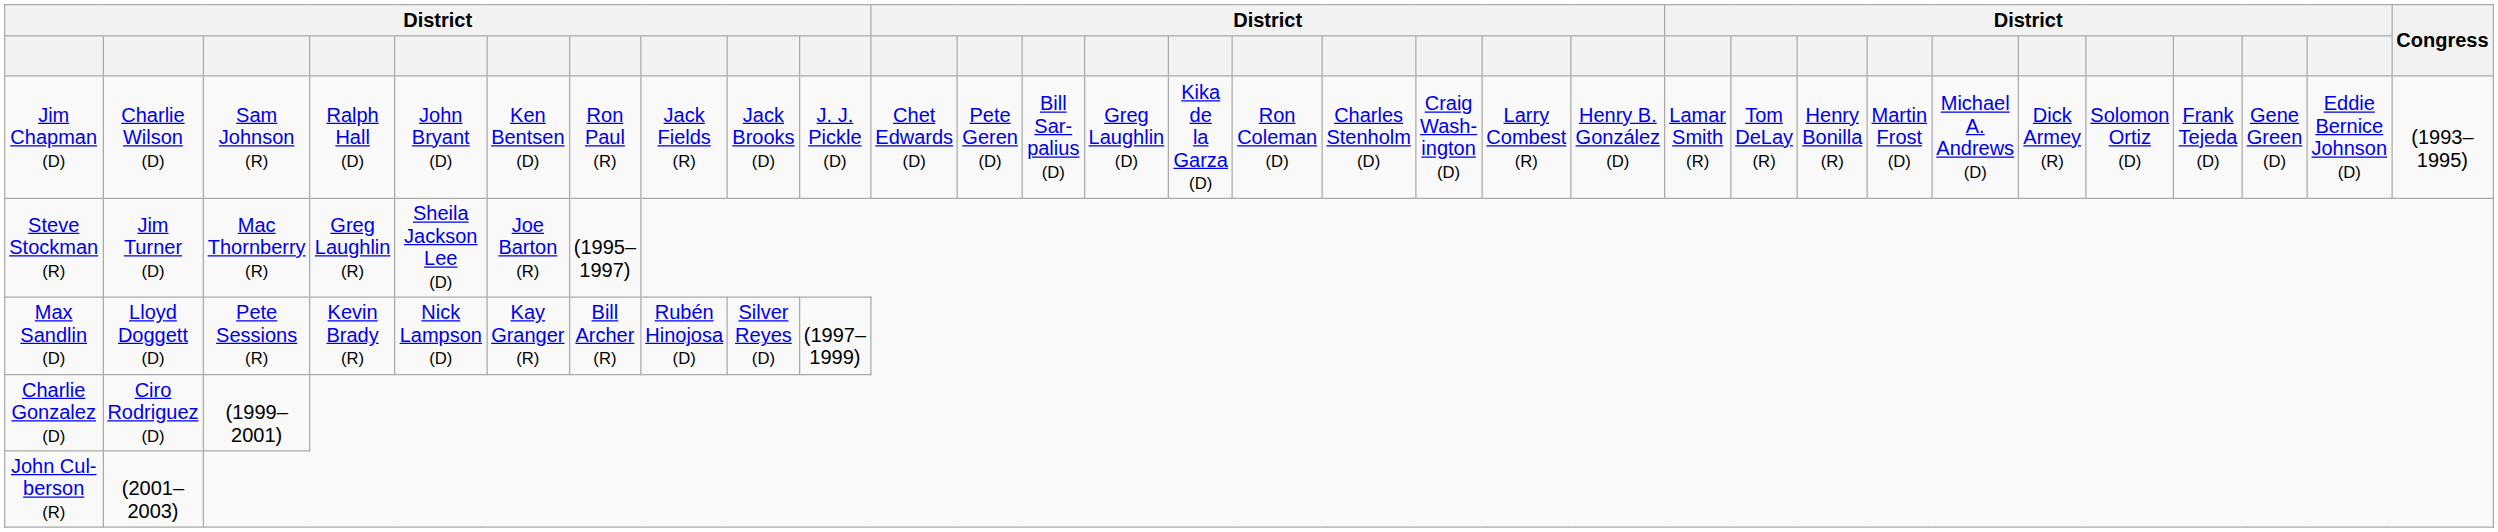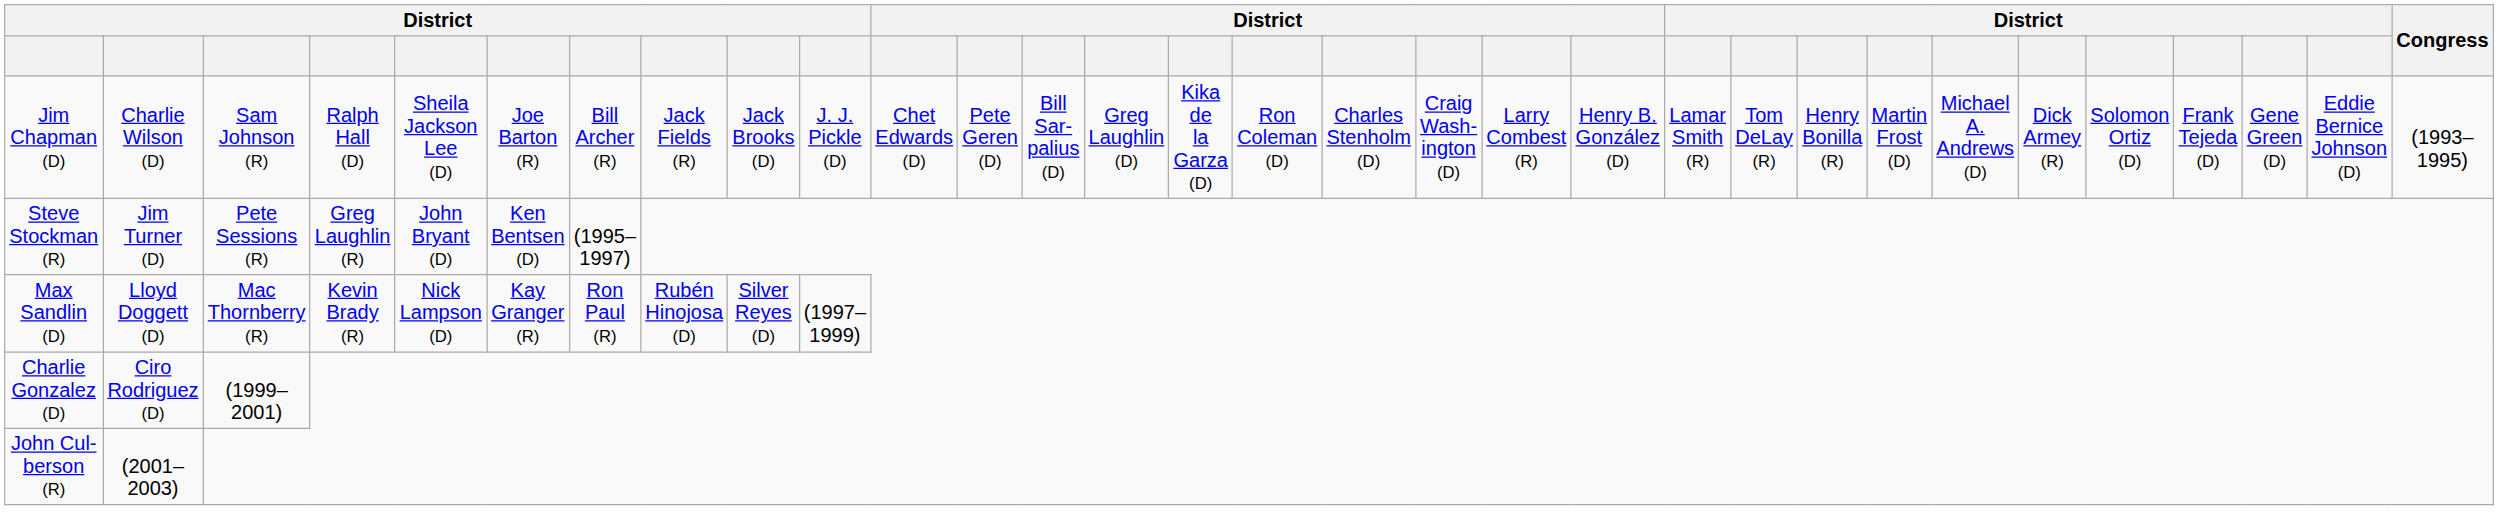 <table class=wikitable style="text-align:center">
 <tr>
 <th colspan=10>District</th>
 <th colspan=10>District</th>
 <th colspan=10>District</th>
 <th rowspan=2>Congress</th>
 </tr>
 <tr style="height:2em">
 <th></th>
 <th></th>
 <th></th>
 <th></th>
 <th></th>
 <th></th>
 <th></th>
 <th></th>
 <th></th>
 <th></th>
 <th></th>
 <th></th>
 <th></th>
 <th></th>
 <th></th>
 <th></th>
 <th></th>
 <th></th>
 <th></th>
 <th></th>
 <th></th>
 <th></th>
 <th></th>
 <th></th>
 <th></th>
 <th></th>
 <th></th>
 <th></th>
 <th></th>
 <th></th>
 </tr>
 <tr style="height:2em">
 <td><a href='#'>Jim<br>Chapman</a><br><small>(D)</small></td>
 <td><a href='#'>Charlie<br>Wilson</a><br><small>(D)</small></td>
 <td><a href='#'>Sam<br>Johnson</a><br><small>(R)</small></td>
 <td><a href='#'>Ralph<br>Hall</a><br><small>(D)</small></td>
-<td><a href='#'>John<br>Bryant</a><br><small>(D)</small></td>
-<td><a href='#'>Ken<br>Bentsen</a><br><small>(D)</small></td>
-<td><a href='#'>Ron<br>Paul</a><br><small>(R)</small></td>
+<td><a href='#'>Sheila<br>Jackson<br>Lee</a><br><small>(D)</small></td>
+<td><a href='#'>Joe<br>Barton</a><br><small>(R)</small></td>
+<td><a href='#'>Bill<br>Archer</a><br><small>(R)</small></td>
 <td><a href='#'>Jack<br>Fields</a><br><small>(R)</small></td>
 <td><a href='#'>Jack<br>Brooks</a> <small>(D)</small></td>
 <td><a href='#'>J. J.<br>Pickle</a> <small>(D)</small></td>
 <td><a href='#'>Chet<br>Edwards</a><br><small>(D)</small></td>
 <td><a href='#'>Pete<br>Geren</a><br><small>(D)</small></td>
 <td><a href='#'>Bill Sar-<br>palius</a> <small>(D)</small></td>
 <td><a href='#'>Greg<br>Laughlin</a> <small>(D)</small></td>
 <td><a href='#'>Kika de<br>la Garza</a><br><small>(D)</small></td>
 <td><a href='#'>Ron<br>Coleman</a><br><small>(D)</small></td>
 <td><a href='#'>Charles<br>Stenholm</a><br><small>(D)</small></td>
 <td><a href='#'>Craig Wash-<br>ington</a> <small>(D)</small></td>
 <td><a href='#'>Larry<br>Combest</a><br><small>(R)</small></td>
 <td><a href='#'>Henry B.<br>González</a><br><small>(D)</small></td>
 <td><a href='#'>Lamar<br>Smith</a><br><small>(R)</small></td>
 <td><a href='#'>Tom<br>DeLay</a><br><small>(R)</small></td>
 <td><a href='#'>Henry<br>Bonilla</a><br><small>(R)</small></td>
 <td><a href='#'>Martin<br>Frost</a><br><small>(D)</small></td>
 <td><a href='#'>Michael A.<br>Andrews</a> <small>(D)</small></td>
 <td><a href='#'>Dick<br>Armey</a><br><small>(R)</small></td>
 <td><a href='#'>Solomon<br>Ortiz</a><br><small>(D)</small></td>
 <td><a href='#'>Frank<br>Tejeda</a><br><small>(D)</small></td>
 <td><a href='#'>Gene<br>Green</a><br><small>(D)</small></td>
 <td><a href='#'>Eddie<br>Bernice<br>Johnson</a><br><small>(D)</small></td>
 <td><strong></strong><br>(1993–1995)</td>
 </tr>
 <tr style="height:2em">
 <td><a href='#'>Steve<br>Stockman</a> <small>(R)</small></td>
 <td><a href='#'>Jim<br>Turner</a><br><small>(D)</small></td>
-<td><a href='#'>Mac<br>Thornberry</a><br><small>(R)</small></td>
+<td><a href='#'>Pete<br>Sessions</a><br><small>(R)</small></td>
 <td><a href='#'>Greg<br>Laughlin</a> <small>(R)</small></td>
-<td><a href='#'>Sheila<br>Jackson<br>Lee</a><br><small>(D)</small></td>
-<td><a href='#'>Joe<br>Barton</a><br><small>(R)</small></td>
+<td><a href='#'>John<br>Bryant</a><br><small>(D)</small></td>
+<td><a href='#'>Ken<br>Bentsen</a><br><small>(D)</small></td>
 <td><strong></strong><br>(1995–1997)</td>
 </tr>
 <tr style="height:2em">
 <td><a href='#'>Max<br>Sandlin</a><br><small>(D)</small></td>
 <td><a href='#'>Lloyd<br>Doggett</a><br><small>(D)</small></td>
-<td><a href='#'>Pete<br>Sessions</a><br><small>(R)</small></td>
+<td><a href='#'>Mac<br>Thornberry</a><br><small>(R)</small></td>
 <td><a href='#'>Kevin<br>Brady</a><br><small>(R)</small></td>
 <td><a href='#'>Nick<br>Lampson</a><br><small>(D)</small></td>
 <td><a href='#'>Kay<br>Granger</a><br><small>(R)</small></td>
-<td><a href='#'>Bill<br>Archer</a><br><small>(R)</small></td>
+<td><a href='#'>Ron<br>Paul</a><br><small>(R)</small></td>
 <td><a href='#'>Rubén<br>Hinojosa</a><br><small>(D)</small></td>
 <td><a href='#'>Silver<br>Reyes</a><br><small>(D)</small></td>
 <td><strong></strong><br>(1997–1999)</td>
 </tr>
 <tr style="height:2em">
 <td><a href='#'>Charlie<br>Gonzalez</a><br><small>(D)</small></td>
 <td><a href='#'>Ciro<br>Rodriguez</a><br><small>(D)</small></td>
 <td><strong></strong><br>(1999–2001)</td>
 </tr>
 <tr style="height:2em">
 <td><a href='#'>John Cul-<br>berson</a> <small>(R)</small></td>
 <td><strong></strong><br>(2001–2003)</td>
 </tr>
 </table>
